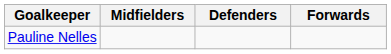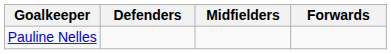 <table class="wikitable">
 <tr>
 <th style="width:25%;">Goalkeeper</th>
+<th style="width:25%;">Defenders</th>
 <th style="width:25%;">Midfielders</th>
-<th style="width:25%;">Defenders</th>
 <th style="width:25%;">Forwards</th>
 </tr>
 <tr style="vertical-align:top;">
 <td> <a href='#'>Pauline Nelles</a></td>
 <td></td>
 <td></td>
 <td></td>
 </tr>
 </table>
